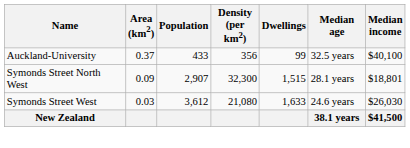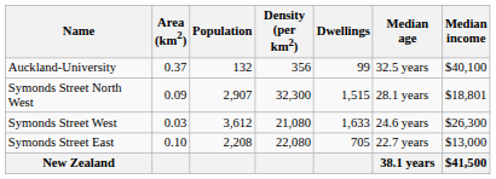 <table class="wikitable">
 <tr>
 <th>Name</th>
 <th>Area<br>(km<sup>2</sup>)</th>
 <th>Population</th>
 <th>Density<br>(per km<sup>2</sup>)</th>
 <th>Dwellings</th>
 <th>Median age</th>
 <th>Median<br>income</th>
 </tr>
 <tr>
 <td>Auckland-University</td>
 <td style="text-align:right;">0.37</td>
-<td style="text-align:right;">433</td>
+<td style="text-align:right;">132</td>
 <td style="text-align:right;">356</td>
 <td style="text-align:right;">99</td>
 <td>32.5 years</td>
 <td>$40,100</td>
 </tr>
 <tr>
 <td>Symonds Street North West</td>
 <td style="text-align:right;">0.09</td>
 <td style="text-align:right;">2,907</td>
 <td style="text-align:right;">32,300</td>
 <td style="text-align:right;">1,515</td>
 <td>28.1 years</td>
 <td>$18,801</td>
 </tr>
 <tr>
 <td>Symonds Street West</td>
 <td style="text-align:right;">0.03</td>
 <td style="text-align:right;">3,612</td>
 <td style="text-align:right;">21,080</td>
 <td style="text-align:right;">1,633</td>
 <td>24.6 years</td>
-<td>$26,030</td>
+<td>$26,300</td>
+</tr>
+<tr>
+<td>Symonds Street East</td>
+<td style="text-align:right;">0.10</td>
+<td style="text-align:right;">2,208</td>
+<td style="text-align:right;">22,080</td>
+<td style="text-align:right;">705</td>
+<td>22.7 years</td>
+<td>$13,000</td>
 </tr>
 <tr>
 <th>New Zealand</th>
 <th></th>
 <th></th>
 <th></th>
 <th></th>
 <th>38.1 years</th>
 <th style="text-align:left;">$41,500</th>
 </tr>
 </table>
